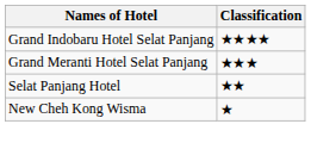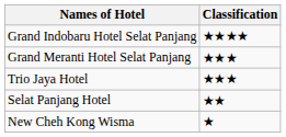 <table class="wikitable">
 <tr>
 <th>Names of Hotel</th>
 <th>Classification</th>
 </tr>
 <tr>
 <td>Grand Indobaru Hotel Selat Panjang</td>
 <td>★★★★</td>
 </tr>
 <tr>
 <td>Grand Meranti Hotel Selat Panjang</td>
 <td>★★★</td>
 </tr>
 <tr>
+<td>Trio Jaya Hotel</td>
+<td>★★★</td>
+</tr>
+<tr>
 <td>Selat Panjang Hotel</td>
 <td>★★</td>
 </tr>
 <tr>
 <td>New Cheh Kong Wisma</td>
 <td>★</td>
 </tr>
 </table>
